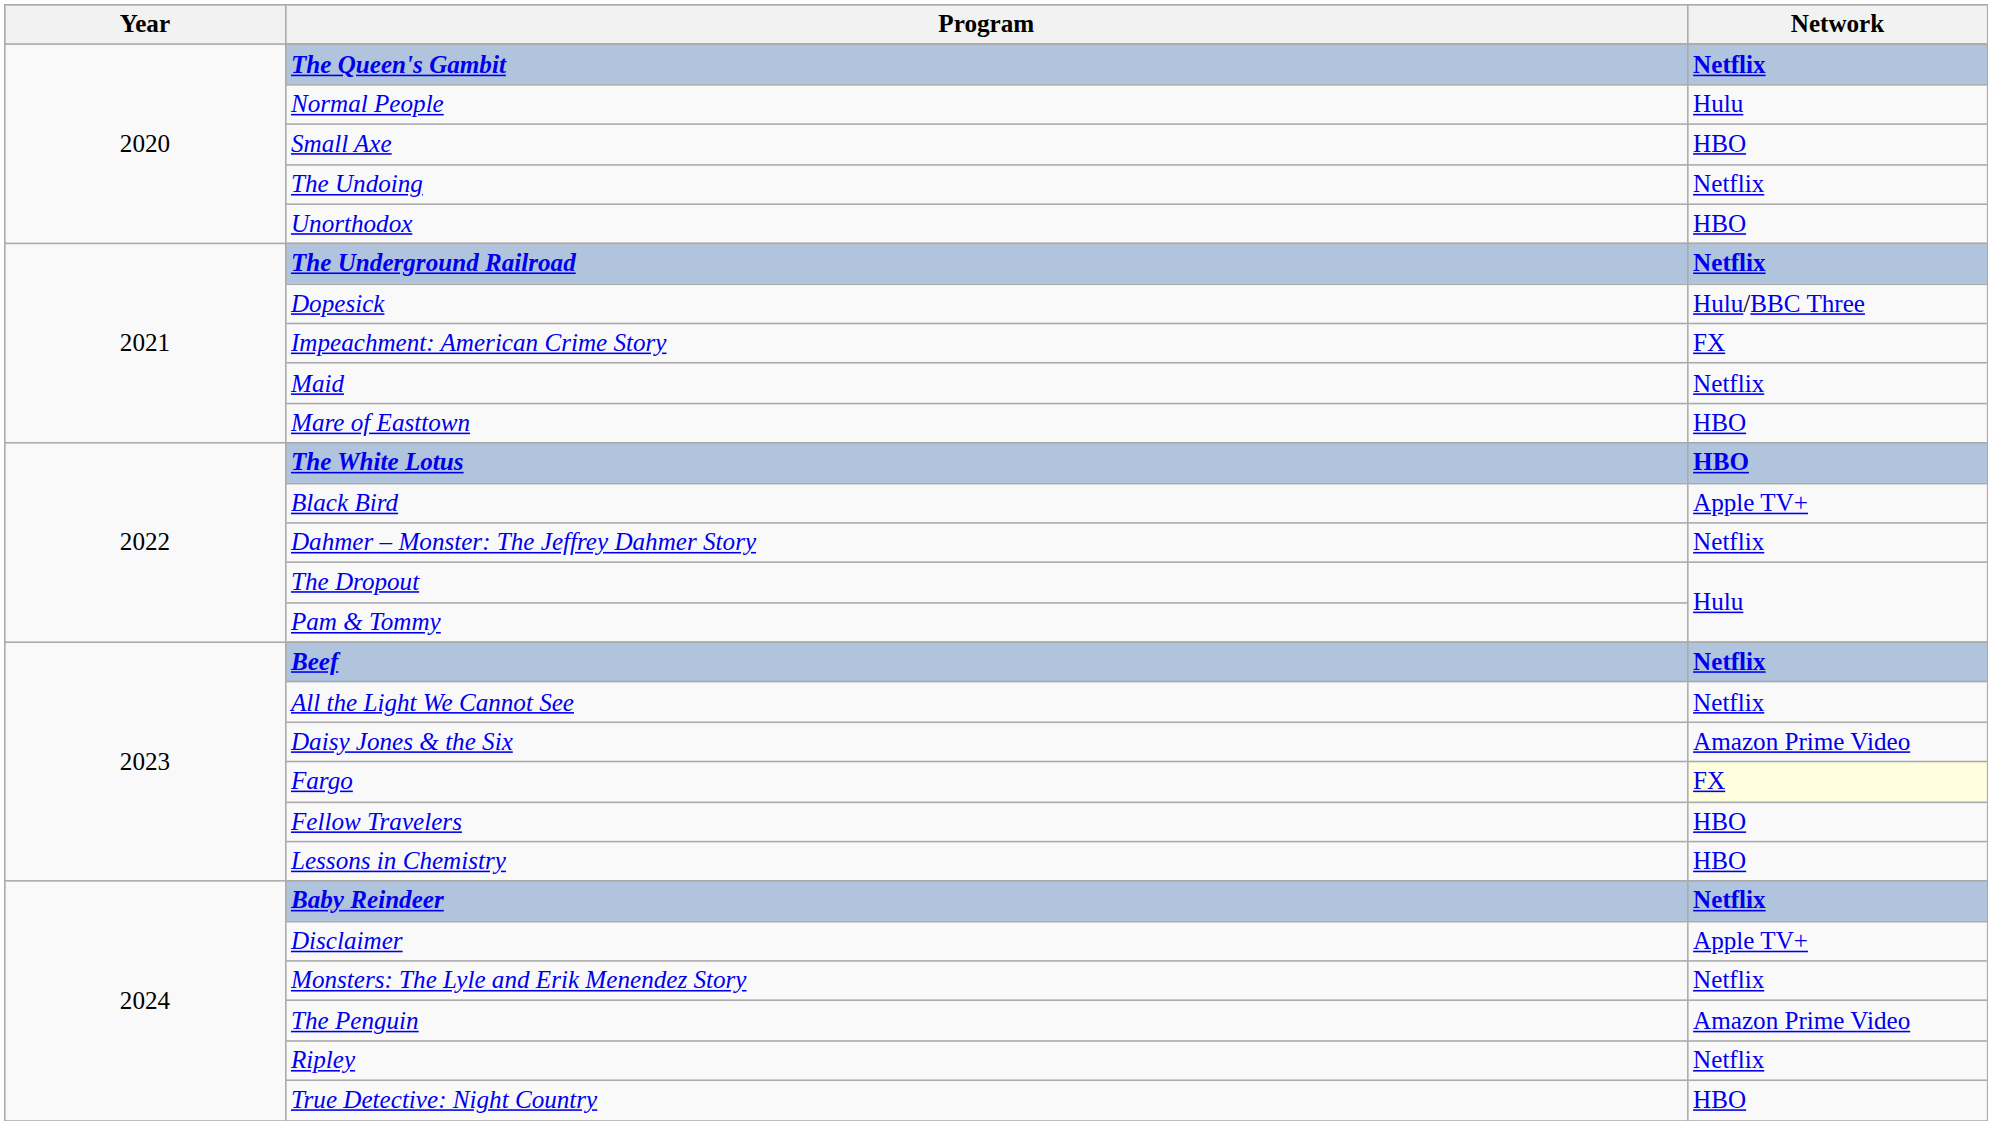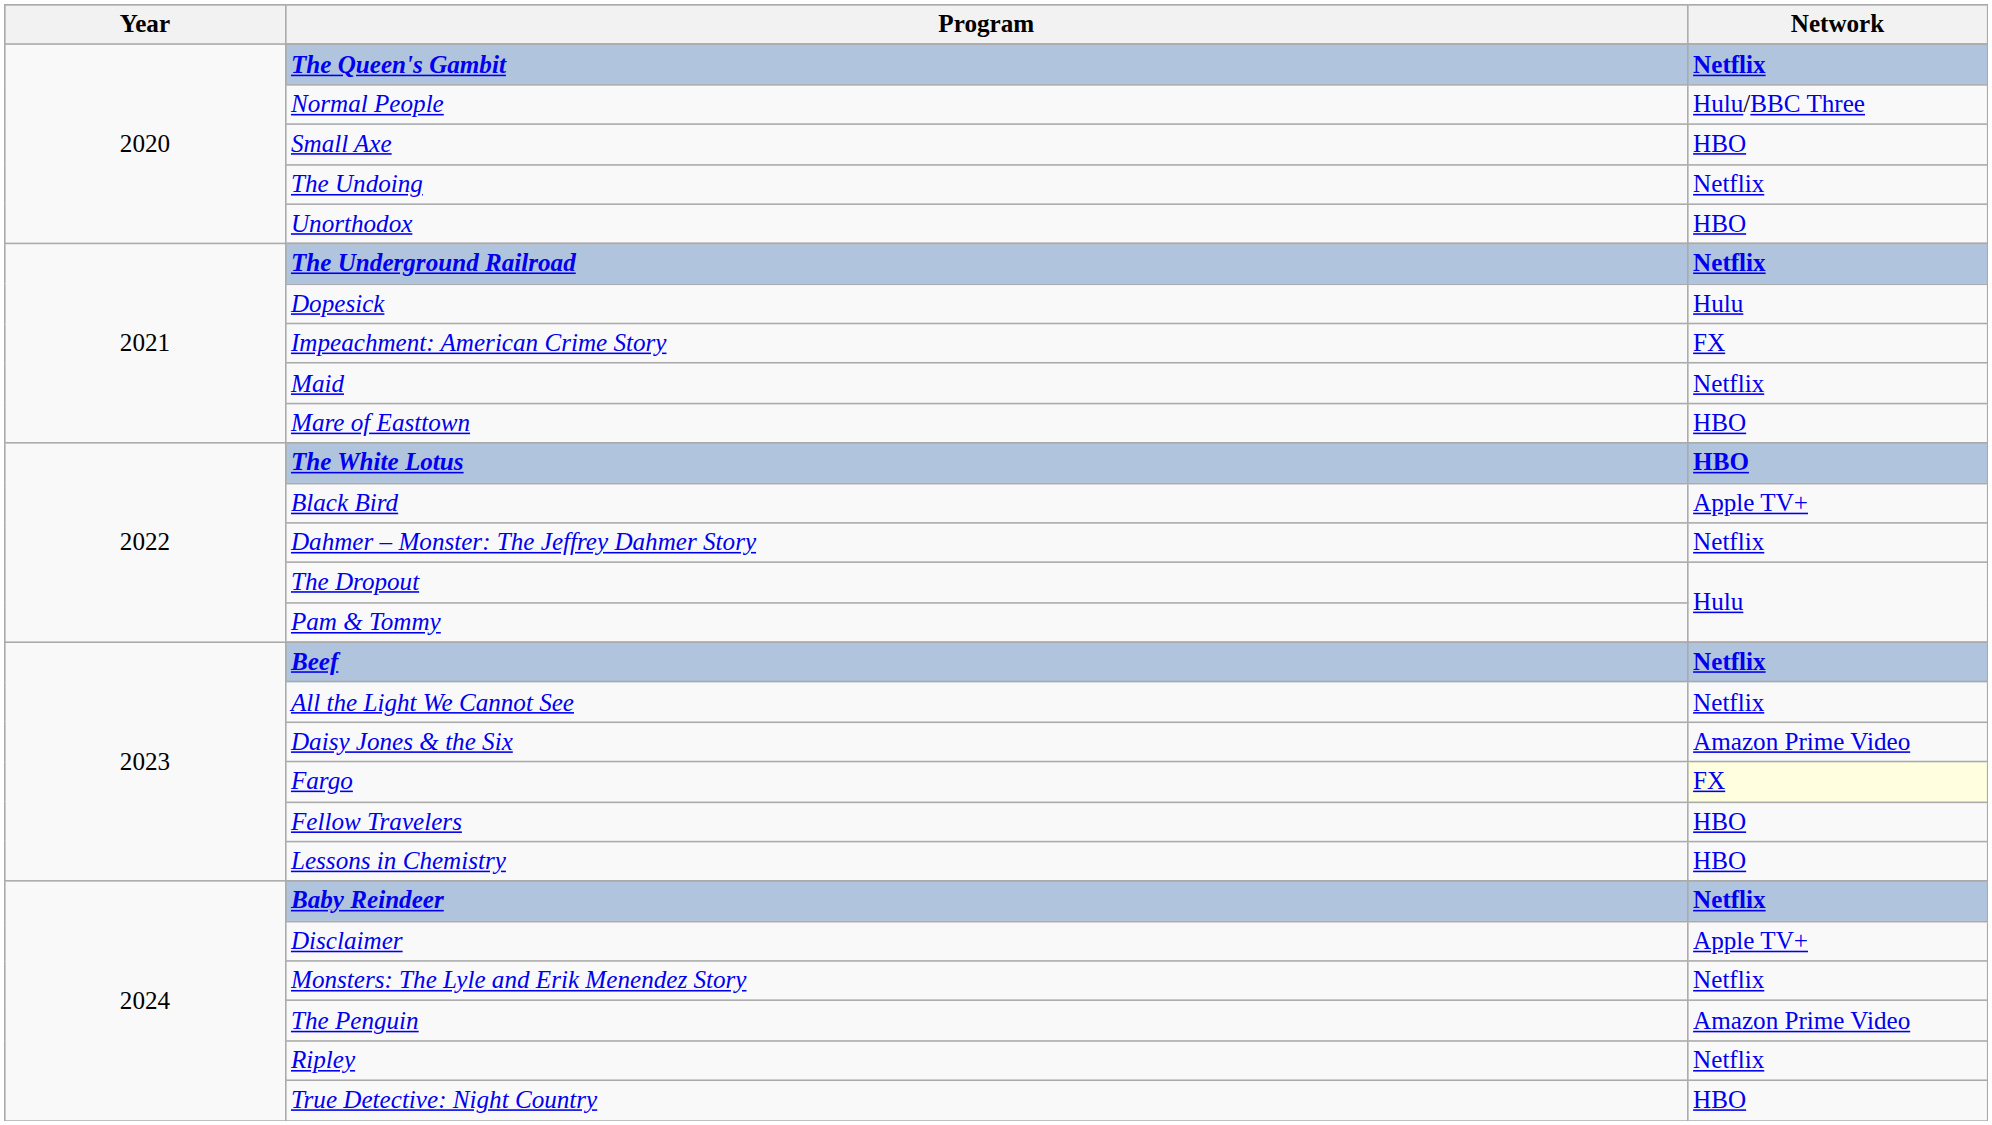 <table class="wikitable" style="width:100%">
 <tr bgcolor="#bebebe">
 <th width="5%">Year</th>
 <th width="25%">Program</th>
 <th width="5%">Network</th>
 </tr>
 <tr>
 <td rowspan="6" style="text-align:center">2020</td>
 </tr>
 <tr style="background:#B0C4DE;">
 <td><strong><em><a href='#'>The Queen's Gambit</a></em></strong></td>
 <td><strong><a href='#'>Netflix</a></strong></td>
 </tr>
 <tr>
 <td><em><a href='#'>Normal People</a></em></td>
-<td><a href='#'>Hulu</a></td>
+<td><a href='#'>Hulu</a>/<a href='#'>BBC Three</a></td>
 </tr>
 <tr>
 <td><em><a href='#'>Small Axe</a></em></td>
 <td><a href='#'>HBO</a></td>
 </tr>
 <tr>
 <td><em><a href='#'>The Undoing</a></em></td>
 <td><a href='#'>Netflix</a></td>
 </tr>
 <tr>
 <td><em><a href='#'>Unorthodox</a></em></td>
 <td><a href='#'>HBO</a></td>
 </tr>
 <tr>
 <td rowspan="6" style="text-align:center">2021</td>
 </tr>
 <tr style="background:#B0C4DE;">
 <td><strong><em><a href='#'>The Underground Railroad</a></em></strong></td>
 <td><strong><a href='#'>Netflix</a></strong></td>
 </tr>
 <tr>
 <td><em><a href='#'>Dopesick</a></em></td>
-<td><a href='#'>Hulu</a>/<a href='#'>BBC Three</a></td>
+<td><a href='#'>Hulu</a></td>
 </tr>
 <tr>
 <td><em><a href='#'>Impeachment: American Crime Story</a></em></td>
 <td><a href='#'>FX</a></td>
 </tr>
 <tr>
 <td><em><a href='#'>Maid</a></em></td>
 <td><a href='#'>Netflix</a></td>
 </tr>
 <tr>
 <td><em><a href='#'>Mare of Easttown</a></em></td>
 <td><a href='#'>HBO</a></td>
 </tr>
 <tr>
 <td rowspan="6" style="text-align:center">2022</td>
 </tr>
 <tr style="background:#B0C4DE;">
 <td><strong><em><a href='#'>The White Lotus</a></em></strong></td>
 <td><strong><a href='#'>HBO</a></strong></td>
 </tr>
 <tr>
 <td><em><a href='#'>Black Bird</a></em></td>
 <td><a href='#'>Apple TV+</a></td>
 </tr>
 <tr>
 <td><em><a href='#'>Dahmer – Monster: The Jeffrey Dahmer Story</a></em></td>
 <td><a href='#'>Netflix</a></td>
 </tr>
 <tr>
 <td><em><a href='#'>The Dropout</a></em></td>
 <td rowspan="2"><a href='#'>Hulu</a></td>
 </tr>
 <tr>
 <td><em><a href='#'>Pam & Tommy</a></em></td>
 </tr>
 <tr>
 <td rowspan="7" style="text-align:center">2023</td>
 </tr>
 <tr style="background:#B0C4DE;">
 <td><strong><em><a href='#'>Beef</a></em></strong></td>
 <td><strong><a href='#'>Netflix</a></strong></td>
 </tr>
 <tr>
 <td><em><a href='#'>All the Light We Cannot See</a></em></td>
 <td><a href='#'>Netflix</a></td>
 </tr>
 <tr>
 <td><em><a href='#'>Daisy Jones & the Six</a></em></td>
 <td><a href='#'>Amazon Prime Video</a></td>
 </tr>
 <tr>
 <td><em><a href='#'>Fargo</a></em></td>
 <td style="background: lightyellow;"><a href='#'>FX</a></td>
 </tr>
 <tr>
 <td><em><a href='#'>Fellow Travelers</a></em></td>
 <td><a href='#'>HBO</a></td>
 </tr>
 <tr>
 <td><em><a href='#'>Lessons in Chemistry</a></em></td>
 <td><a href='#'>HBO</a></td>
 </tr>
 <tr>
 <td rowspan="7" style="text-align:center">2024</td>
 </tr>
 <tr style="background:#B0C4DE;">
 <td><strong><em><a href='#'>Baby Reindeer</a></em></strong></td>
 <td><strong><a href='#'>Netflix</a></strong></td>
 </tr>
 <tr>
 <td><em><a href='#'>Disclaimer</a></em></td>
 <td><a href='#'>Apple TV+</a></td>
 </tr>
 <tr>
 <td><em><a href='#'>Monsters: The Lyle and Erik Menendez Story</a></em></td>
 <td><a href='#'>Netflix</a></td>
 </tr>
 <tr>
 <td><em><a href='#'>The Penguin</a></em></td>
 <td><a href='#'>Amazon Prime Video</a></td>
 </tr>
 <tr>
 <td><em><a href='#'>Ripley</a></em></td>
 <td><a href='#'>Netflix</a></td>
 </tr>
 <tr>
 <td><em><a href='#'>True Detective: Night Country</a></em></td>
 <td><a href='#'>HBO</a></td>
 </tr>
 </table>
